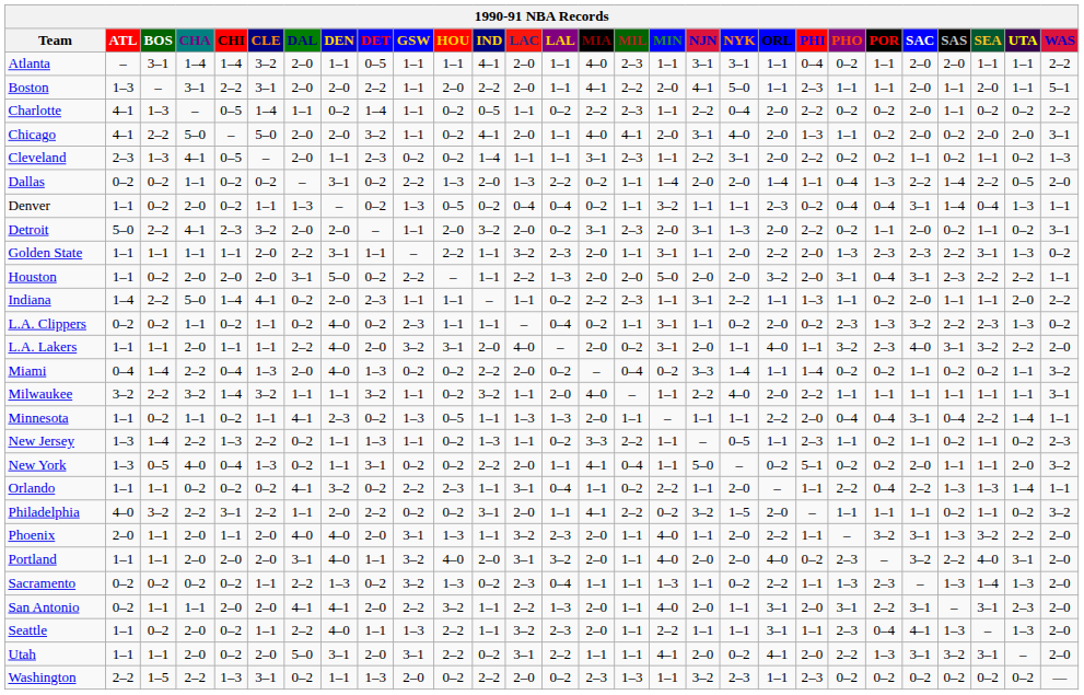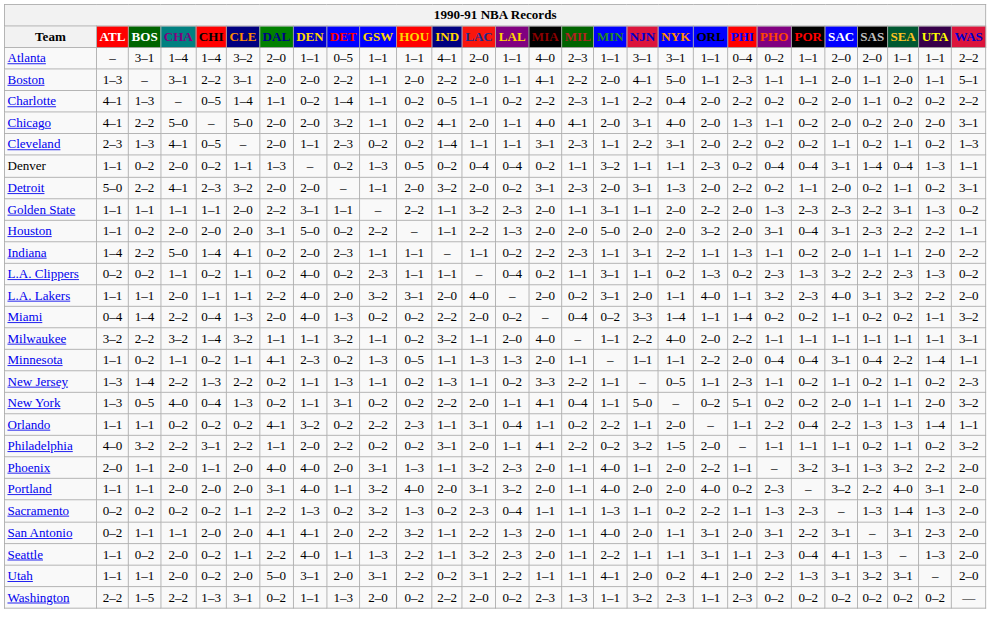 <table class="wikitable" style="font-size:95%; text-align:center;">
 <tr>
 <th colspan=28>1990-91 NBA Records</th>
 </tr>
 <tr>
 <th width=100>Team</th>
 <th style="background:#FF0000;color:#FFFFFF;width=35">ATL</th>
 <th style="background:#006400;color:#FFFFFF;width=35">BOS</th>
 <th style="background:#008080;color:#800080;width=35">CHA</th>
 <th style="background:#FF0000;color:#000000;width=35">CHI</th>
 <th style="background:#000080;color:#FF8C00;width=35">CLE</th>
 <th style="background:#008000;color:#00008B;width=35">DAL</th>
 <th style="background:#0000CD;color:#FFD700;width=35">DEN</th>
 <th style="background:#0000FF;color:#FF0000;width=35">DET</th>
 <th style="background:#0000FF;color:#FFD700;width=35">GSW</th>
 <th style="background:#FF0000;color:#FFD700;width=35">HOU</th>
 <th style="background:#000080;color:#FFD700;width=35">IND</th>
 <th style="background:#F9160D;color:#1A2E8B;width=35">LAC</th>
 <th style="background:#800080;color:#FFD700;width=35">LAL</th>
 <th style="background:#000000;color:#8B0000;width=35">MIA</th>
 <th style="background:#006400;color:#B22222;width=35">MIL</th>
 <th style="background:#0000FF;color:#228B22;width=35">MIN</th>
 <th style="background:#DC143C;color:#0000CD;width=35">NJN</th>
 <th style="background:#0000FF;color:#FF8C00;width=35">NYK</th>
 <th style="background:#0000FF;color:#000000;width=35">ORL</th>
 <th style="background:#FF0000;color:#0000FF;width=35">PHI</th>
 <th style="background:#800080;color:#FF4500;width=35">PHO</th>
 <th style="background:#000000;color:#FF0000;width=35">POR</th>
 <th style="background:#0000FF;color:#FFFFFF;width=35">SAC</th>
 <th style="background:#000000;color:#C0C0C0;width=35">SAS</th>
 <th style="background:#005831;color:#FFC322;width=35">SEA</th>
 <th style="background:#36004A;color:#FFFF00;width=35">UTA</th>
 <th style="background:#DC143C;color:#0000CD;width=35">WAS</th>
 </tr>
 <tr>
 <td style="text-align:left;"><a href='#'>Atlanta</a></td>
 <td>–</td>
 <td>3–1</td>
 <td>1–4</td>
 <td>1–4</td>
 <td>3–2</td>
 <td>2–0</td>
 <td>1–1</td>
 <td>0–5</td>
 <td>1–1</td>
 <td>1–1</td>
 <td>4–1</td>
 <td>2–0</td>
 <td>1–1</td>
 <td>4–0</td>
 <td>2–3</td>
 <td>1–1</td>
 <td>3–1</td>
 <td>3–1</td>
 <td>1–1</td>
 <td>0–4</td>
 <td>0–2</td>
 <td>1–1</td>
 <td>2–0</td>
 <td>2–0</td>
 <td>1–1</td>
 <td>1–1</td>
 <td>2–2</td>
 </tr>
 <tr>
 <td style="text-align:left;"><a href='#'>Boston</a></td>
 <td>1–3</td>
 <td>–</td>
 <td>3–1</td>
 <td>2–2</td>
 <td>3–1</td>
 <td>2–0</td>
 <td>2–0</td>
 <td>2–2</td>
 <td>1–1</td>
 <td>2–0</td>
 <td>2–2</td>
 <td>2–0</td>
 <td>1–1</td>
 <td>4–1</td>
 <td>2–2</td>
 <td>2–0</td>
 <td>4–1</td>
 <td>5–0</td>
 <td>1–1</td>
 <td>2–3</td>
 <td>1–1</td>
 <td>1–1</td>
 <td>2–0</td>
 <td>1–1</td>
 <td>2–0</td>
 <td>1–1</td>
 <td>5–1</td>
 </tr>
 <tr>
 <td style="text-align:left;"><a href='#'>Charlotte</a></td>
 <td>4–1</td>
 <td>1–3</td>
 <td>–</td>
 <td>0–5</td>
 <td>1–4</td>
 <td>1–1</td>
 <td>0–2</td>
 <td>1–4</td>
 <td>1–1</td>
 <td>0–2</td>
 <td>0–5</td>
 <td>1–1</td>
 <td>0–2</td>
 <td>2–2</td>
 <td>2–3</td>
 <td>1–1</td>
 <td>2–2</td>
 <td>0–4</td>
 <td>2–0</td>
 <td>2–2</td>
 <td>0–2</td>
 <td>0–2</td>
 <td>2–0</td>
 <td>1–1</td>
 <td>0–2</td>
 <td>0–2</td>
 <td>2–2</td>
 </tr>
 <tr>
 <td style="text-align:left;"><a href='#'>Chicago</a></td>
 <td>4–1</td>
 <td>2–2</td>
 <td>5–0</td>
 <td>–</td>
 <td>5–0</td>
 <td>2–0</td>
 <td>2–0</td>
 <td>3–2</td>
 <td>1–1</td>
 <td>0–2</td>
 <td>4–1</td>
 <td>2–0</td>
 <td>1–1</td>
 <td>4–0</td>
 <td>4–1</td>
 <td>2–0</td>
 <td>3–1</td>
 <td>4–0</td>
 <td>2–0</td>
 <td>1–3</td>
 <td>1–1</td>
 <td>0–2</td>
 <td>2–0</td>
 <td>0–2</td>
 <td>2–0</td>
 <td>2–0</td>
 <td>3–1</td>
 </tr>
 <tr>
 <td style="text-align:left;"><a href='#'>Cleveland</a></td>
 <td>2–3</td>
 <td>1–3</td>
 <td>4–1</td>
 <td>0–5</td>
 <td>–</td>
 <td>2–0</td>
 <td>1–1</td>
 <td>2–3</td>
 <td>0–2</td>
 <td>0–2</td>
 <td>1–4</td>
 <td>1–1</td>
 <td>1–1</td>
 <td>3–1</td>
 <td>2–3</td>
 <td>1–1</td>
 <td>2–2</td>
 <td>3–1</td>
 <td>2–0</td>
 <td>2–2</td>
 <td>0–2</td>
 <td>0–2</td>
 <td>1–1</td>
 <td>0–2</td>
 <td>1–1</td>
 <td>0–2</td>
 <td>1–3</td>
 </tr>
 <tr>
-<td style="text-align:left;"><a href='#'>Dallas</a></td>
-<td>0–2</td>
-<td>0–2</td>
-<td>1–1</td>
-<td>0–2</td>
-<td>0–2</td>
-<td>–</td>
-<td>3–1</td>
-<td>0–2</td>
-<td>2–2</td>
-<td>1–3</td>
-<td>2–0</td>
-<td>1–3</td>
-<td>2–2</td>
-<td>0–2</td>
-<td>1–1</td>
-<td>1–4</td>
-<td>2–0</td>
-<td>2–0</td>
-<td>1–4</td>
-<td>1–1</td>
-<td>0–4</td>
-<td>1–3</td>
-<td>2–2</td>
-<td>1–4</td>
-<td>2–2</td>
-<td>0–5</td>
-<td>2–0</td>
-</tr>
-<tr>
 <td style="text-align:left;">Denver</td>
 <td>1–1</td>
 <td>0–2</td>
 <td>2–0</td>
 <td>0–2</td>
 <td>1–1</td>
 <td>1–3</td>
 <td>–</td>
 <td>0–2</td>
 <td>1–3</td>
 <td>0–5</td>
 <td>0–2</td>
 <td>0–4</td>
 <td>0–4</td>
 <td>0–2</td>
 <td>1–1</td>
 <td>3–2</td>
 <td>1–1</td>
 <td>1–1</td>
 <td>2–3</td>
 <td>0–2</td>
 <td>0–4</td>
 <td>0–4</td>
 <td>3–1</td>
 <td>1–4</td>
 <td>0–4</td>
 <td>1–3</td>
 <td>1–1</td>
 </tr>
 <tr>
 <td style="text-align:left;"><a href='#'>Detroit</a></td>
 <td>5–0</td>
 <td>2–2</td>
 <td>4–1</td>
 <td>2–3</td>
 <td>3–2</td>
 <td>2–0</td>
 <td>2–0</td>
 <td>–</td>
 <td>1–1</td>
 <td>2–0</td>
 <td>3–2</td>
 <td>2–0</td>
 <td>0–2</td>
 <td>3–1</td>
 <td>2–3</td>
 <td>2–0</td>
 <td>3–1</td>
 <td>1–3</td>
 <td>2–0</td>
 <td>2–2</td>
 <td>0–2</td>
 <td>1–1</td>
 <td>2–0</td>
 <td>0–2</td>
 <td>1–1</td>
 <td>0–2</td>
 <td>3–1</td>
 </tr>
 <tr>
 <td style="text-align:left;"><a href='#'>Golden State</a></td>
 <td>1–1</td>
 <td>1–1</td>
 <td>1–1</td>
 <td>1–1</td>
 <td>2–0</td>
 <td>2–2</td>
 <td>3–1</td>
 <td>1–1</td>
 <td>–</td>
 <td>2–2</td>
 <td>1–1</td>
 <td>3–2</td>
 <td>2–3</td>
 <td>2–0</td>
 <td>1–1</td>
 <td>3–1</td>
 <td>1–1</td>
 <td>2–0</td>
 <td>2–2</td>
 <td>2–0</td>
 <td>1–3</td>
 <td>2–3</td>
 <td>2–3</td>
 <td>2–2</td>
 <td>3–1</td>
 <td>1–3</td>
 <td>0–2</td>
 </tr>
 <tr>
 <td style="text-align:left;"><a href='#'>Houston</a></td>
 <td>1–1</td>
 <td>0–2</td>
 <td>2–0</td>
 <td>2–0</td>
 <td>2–0</td>
 <td>3–1</td>
 <td>5–0</td>
 <td>0–2</td>
 <td>2–2</td>
 <td>–</td>
 <td>1–1</td>
 <td>2–2</td>
 <td>1–3</td>
 <td>2–0</td>
 <td>2–0</td>
 <td>5–0</td>
 <td>2–0</td>
 <td>2–0</td>
 <td>3–2</td>
 <td>2–0</td>
 <td>3–1</td>
 <td>0–4</td>
 <td>3–1</td>
 <td>2–3</td>
 <td>2–2</td>
 <td>2–2</td>
 <td>1–1</td>
 </tr>
 <tr>
 <td style="text-align:left;"><a href='#'>Indiana</a></td>
 <td>1–4</td>
 <td>2–2</td>
 <td>5–0</td>
 <td>1–4</td>
 <td>4–1</td>
 <td>0–2</td>
 <td>2–0</td>
 <td>2–3</td>
 <td>1–1</td>
 <td>1–1</td>
 <td>–</td>
 <td>1–1</td>
 <td>0–2</td>
 <td>2–2</td>
 <td>2–3</td>
 <td>1–1</td>
 <td>3–1</td>
 <td>2–2</td>
 <td>1–1</td>
 <td>1–3</td>
 <td>1–1</td>
 <td>0–2</td>
 <td>2–0</td>
 <td>1–1</td>
 <td>1–1</td>
 <td>2–0</td>
 <td>2–2</td>
 </tr>
 <tr>
 <td style="text-align:left;"><a href='#'>L.A. Clippers</a></td>
 <td>0–2</td>
 <td>0–2</td>
 <td>1–1</td>
 <td>0–2</td>
 <td>1–1</td>
 <td>0–2</td>
 <td>4–0</td>
 <td>0–2</td>
 <td>2–3</td>
 <td>1–1</td>
 <td>1–1</td>
 <td>–</td>
 <td>0–4</td>
 <td>0–2</td>
 <td>1–1</td>
 <td>3–1</td>
 <td>1–1</td>
 <td>0–2</td>
-<td>2–0</td>
+<td>1–3</td>
 <td>0–2</td>
 <td>2–3</td>
 <td>1–3</td>
 <td>3–2</td>
 <td>2–2</td>
 <td>2–3</td>
 <td>1–3</td>
 <td>0–2</td>
 </tr>
 <tr>
 <td style="text-align:left;"><a href='#'>L.A. Lakers</a></td>
 <td>1–1</td>
 <td>1–1</td>
 <td>2–0</td>
 <td>1–1</td>
 <td>1–1</td>
 <td>2–2</td>
 <td>4–0</td>
 <td>2–0</td>
 <td>3–2</td>
 <td>3–1</td>
 <td>2–0</td>
 <td>4–0</td>
 <td>–</td>
 <td>2–0</td>
 <td>0–2</td>
 <td>3–1</td>
 <td>2–0</td>
 <td>1–1</td>
 <td>4–0</td>
 <td>1–1</td>
 <td>3–2</td>
 <td>2–3</td>
 <td>4–0</td>
 <td>3–1</td>
 <td>3–2</td>
 <td>2–2</td>
 <td>2–0</td>
 </tr>
 <tr>
 <td style="text-align:left;"><a href='#'>Miami</a></td>
 <td>0–4</td>
 <td>1–4</td>
 <td>2–2</td>
 <td>0–4</td>
 <td>1–3</td>
 <td>2–0</td>
 <td>4–0</td>
 <td>1–3</td>
 <td>0–2</td>
 <td>0–2</td>
 <td>2–2</td>
 <td>2–0</td>
 <td>0–2</td>
 <td>–</td>
 <td>0–4</td>
 <td>0–2</td>
 <td>3–3</td>
 <td>1–4</td>
 <td>1–1</td>
 <td>1–4</td>
 <td>0–2</td>
 <td>0–2</td>
 <td>1–1</td>
 <td>0–2</td>
 <td>0–2</td>
 <td>1–1</td>
 <td>3–2</td>
 </tr>
 <tr>
 <td style="text-align:left;"><a href='#'>Milwaukee</a></td>
 <td>3–2</td>
 <td>2–2</td>
 <td>3–2</td>
 <td>1–4</td>
 <td>3–2</td>
 <td>1–1</td>
 <td>1–1</td>
 <td>3–2</td>
 <td>1–1</td>
 <td>0–2</td>
 <td>3–2</td>
 <td>1–1</td>
 <td>2–0</td>
 <td>4–0</td>
 <td>–</td>
 <td>1–1</td>
 <td>2–2</td>
 <td>4–0</td>
 <td>2–0</td>
 <td>2–2</td>
 <td>1–1</td>
 <td>1–1</td>
 <td>1–1</td>
 <td>1–1</td>
 <td>1–1</td>
 <td>1–1</td>
 <td>3–1</td>
 </tr>
 <tr>
 <td style="text-align:left;"><a href='#'>Minnesota</a></td>
 <td>1–1</td>
 <td>0–2</td>
 <td>1–1</td>
 <td>0–2</td>
 <td>1–1</td>
 <td>4–1</td>
 <td>2–3</td>
 <td>0–2</td>
 <td>1–3</td>
 <td>0–5</td>
 <td>1–1</td>
 <td>1–3</td>
 <td>1–3</td>
 <td>2–0</td>
 <td>1–1</td>
 <td>–</td>
 <td>1–1</td>
 <td>1–1</td>
 <td>2–2</td>
 <td>2–0</td>
 <td>0–4</td>
 <td>0–4</td>
 <td>3–1</td>
 <td>0–4</td>
 <td>2–2</td>
 <td>1–4</td>
 <td>1–1</td>
 </tr>
 <tr>
 <td style="text-align:left;"><a href='#'>New Jersey</a></td>
 <td>1–3</td>
 <td>1–4</td>
 <td>2–2</td>
 <td>1–3</td>
 <td>2–2</td>
 <td>0–2</td>
 <td>1–1</td>
 <td>1–3</td>
 <td>1–1</td>
 <td>0–2</td>
 <td>1–3</td>
 <td>1–1</td>
 <td>0–2</td>
 <td>3–3</td>
 <td>2–2</td>
 <td>1–1</td>
 <td>–</td>
 <td>0–5</td>
 <td>1–1</td>
 <td>2–3</td>
 <td>1–1</td>
 <td>0–2</td>
 <td>1–1</td>
 <td>0–2</td>
 <td>1–1</td>
 <td>0–2</td>
 <td>2–3</td>
 </tr>
 <tr>
 <td style="text-align:left;"><a href='#'>New York</a></td>
 <td>1–3</td>
 <td>0–5</td>
 <td>4–0</td>
 <td>0–4</td>
 <td>1–3</td>
 <td>0–2</td>
 <td>1–1</td>
 <td>3–1</td>
 <td>0–2</td>
 <td>0–2</td>
 <td>2–2</td>
 <td>2–0</td>
 <td>1–1</td>
 <td>4–1</td>
 <td>0–4</td>
 <td>1–1</td>
 <td>5–0</td>
 <td>–</td>
 <td>0–2</td>
 <td>5–1</td>
 <td>0–2</td>
 <td>0–2</td>
 <td>2–0</td>
 <td>1–1</td>
 <td>1–1</td>
 <td>2–0</td>
 <td>3–2</td>
 </tr>
 <tr>
 <td style="text-align:left;"><a href='#'>Orlando</a></td>
 <td>1–1</td>
 <td>1–1</td>
 <td>0–2</td>
 <td>0–2</td>
 <td>0–2</td>
 <td>4–1</td>
 <td>3–2</td>
 <td>0–2</td>
 <td>2–2</td>
 <td>2–3</td>
 <td>1–1</td>
 <td>3–1</td>
 <td>0–4</td>
 <td>1–1</td>
 <td>0–2</td>
 <td>2–2</td>
 <td>1–1</td>
 <td>2–0</td>
 <td>–</td>
 <td>1–1</td>
 <td>2–2</td>
 <td>0–4</td>
 <td>2–2</td>
 <td>1–3</td>
 <td>1–3</td>
 <td>1–4</td>
 <td>1–1</td>
 </tr>
 <tr>
 <td style="text-align:left;"><a href='#'>Philadelphia</a></td>
 <td>4–0</td>
 <td>3–2</td>
 <td>2–2</td>
 <td>3–1</td>
 <td>2–2</td>
 <td>1–1</td>
 <td>2–0</td>
 <td>2–2</td>
 <td>0–2</td>
 <td>0–2</td>
 <td>3–1</td>
 <td>2–0</td>
 <td>1–1</td>
 <td>4–1</td>
 <td>2–2</td>
 <td>0–2</td>
 <td>3–2</td>
 <td>1–5</td>
 <td>2–0</td>
 <td>–</td>
 <td>1–1</td>
 <td>1–1</td>
 <td>1–1</td>
 <td>0–2</td>
 <td>1–1</td>
 <td>0–2</td>
 <td>3–2</td>
 </tr>
 <tr>
 <td style="text-align:left;"><a href='#'>Phoenix</a></td>
 <td>2–0</td>
 <td>1–1</td>
 <td>2–0</td>
 <td>1–1</td>
 <td>2–0</td>
 <td>4–0</td>
 <td>4–0</td>
 <td>2–0</td>
 <td>3–1</td>
 <td>1–3</td>
 <td>1–1</td>
 <td>3–2</td>
 <td>2–3</td>
 <td>2–0</td>
 <td>1–1</td>
 <td>4–0</td>
 <td>1–1</td>
 <td>2–0</td>
 <td>2–2</td>
 <td>1–1</td>
 <td>–</td>
 <td>3–2</td>
 <td>3–1</td>
 <td>1–3</td>
 <td>3–2</td>
 <td>2–2</td>
 <td>2–0</td>
 </tr>
 <tr>
 <td style="text-align:left;"><a href='#'>Portland</a></td>
 <td>1–1</td>
 <td>1–1</td>
 <td>2–0</td>
 <td>2–0</td>
 <td>2–0</td>
 <td>3–1</td>
 <td>4–0</td>
 <td>1–1</td>
 <td>3–2</td>
 <td>4–0</td>
 <td>2–0</td>
 <td>3–1</td>
 <td>3–2</td>
 <td>2–0</td>
 <td>1–1</td>
 <td>4–0</td>
 <td>2–0</td>
 <td>2–0</td>
 <td>4–0</td>
 <td>0–2</td>
 <td>2–3</td>
 <td>–</td>
 <td>3–2</td>
 <td>2–2</td>
 <td>4–0</td>
 <td>3–1</td>
 <td>2–0</td>
 </tr>
 <tr>
 <td style="text-align:left;"><a href='#'>Sacramento</a></td>
 <td>0–2</td>
 <td>0–2</td>
 <td>0–2</td>
 <td>0–2</td>
 <td>1–1</td>
 <td>2–2</td>
 <td>1–3</td>
 <td>0–2</td>
 <td>3–2</td>
 <td>1–3</td>
 <td>0–2</td>
 <td>2–3</td>
 <td>0–4</td>
 <td>1–1</td>
 <td>1–1</td>
 <td>1–3</td>
 <td>1–1</td>
 <td>0–2</td>
 <td>2–2</td>
 <td>1–1</td>
 <td>1–3</td>
 <td>2–3</td>
 <td>–</td>
 <td>1–3</td>
 <td>1–4</td>
 <td>1–3</td>
 <td>2–0</td>
 </tr>
 <tr>
 <td style="text-align:left;"><a href='#'>San Antonio</a></td>
 <td>0–2</td>
 <td>1–1</td>
 <td>1–1</td>
 <td>2–0</td>
 <td>2–0</td>
 <td>4–1</td>
 <td>4–1</td>
 <td>2–0</td>
 <td>2–2</td>
 <td>3–2</td>
 <td>1–1</td>
 <td>2–2</td>
 <td>1–3</td>
 <td>2–0</td>
 <td>1–1</td>
 <td>4–0</td>
 <td>2–0</td>
 <td>1–1</td>
 <td>3–1</td>
 <td>2–0</td>
 <td>3–1</td>
 <td>2–2</td>
 <td>3–1</td>
 <td>–</td>
 <td>3–1</td>
 <td>2–3</td>
 <td>2–0</td>
 </tr>
 <tr>
 <td style="text-align:left;"><a href='#'>Seattle</a></td>
 <td>1–1</td>
 <td>0–2</td>
 <td>2–0</td>
 <td>0–2</td>
 <td>1–1</td>
 <td>2–2</td>
 <td>4–0</td>
 <td>1–1</td>
 <td>1–3</td>
 <td>2–2</td>
 <td>1–1</td>
 <td>3–2</td>
 <td>2–3</td>
 <td>2–0</td>
 <td>1–1</td>
 <td>2–2</td>
 <td>1–1</td>
 <td>1–1</td>
 <td>3–1</td>
 <td>1–1</td>
 <td>2–3</td>
 <td>0–4</td>
 <td>4–1</td>
 <td>1–3</td>
 <td>–</td>
 <td>1–3</td>
 <td>2–0</td>
 </tr>
 <tr>
 <td style="text-align:left;"><a href='#'>Utah</a></td>
 <td>1–1</td>
 <td>1–1</td>
 <td>2–0</td>
 <td>0–2</td>
 <td>2–0</td>
 <td>5–0</td>
 <td>3–1</td>
 <td>2–0</td>
 <td>3–1</td>
 <td>2–2</td>
 <td>0–2</td>
 <td>3–1</td>
 <td>2–2</td>
 <td>1–1</td>
 <td>1–1</td>
 <td>4–1</td>
 <td>2–0</td>
 <td>0–2</td>
 <td>4–1</td>
 <td>2–0</td>
 <td>2–2</td>
 <td>1–3</td>
 <td>3–1</td>
 <td>3–2</td>
 <td>3–1</td>
 <td>–</td>
 <td>2–0</td>
 </tr>
 <tr>
 <td style="text-align:left;"><a href='#'>Washington</a></td>
 <td>2–2</td>
 <td>1–5</td>
 <td>2–2</td>
 <td>1–3</td>
 <td>3–1</td>
 <td>0–2</td>
 <td>1–1</td>
 <td>1–3</td>
 <td>2–0</td>
 <td>0–2</td>
 <td>2–2</td>
 <td>2–0</td>
 <td>0–2</td>
 <td>2–3</td>
 <td>1–3</td>
 <td>1–1</td>
 <td>3–2</td>
 <td>2–3</td>
 <td>1–1</td>
 <td>2–3</td>
 <td>0–2</td>
 <td>0–2</td>
 <td>0–2</td>
 <td>0–2</td>
 <td>0–2</td>
 <td>0–2</td>
 <td>—</td>
 </tr>
 </table>
